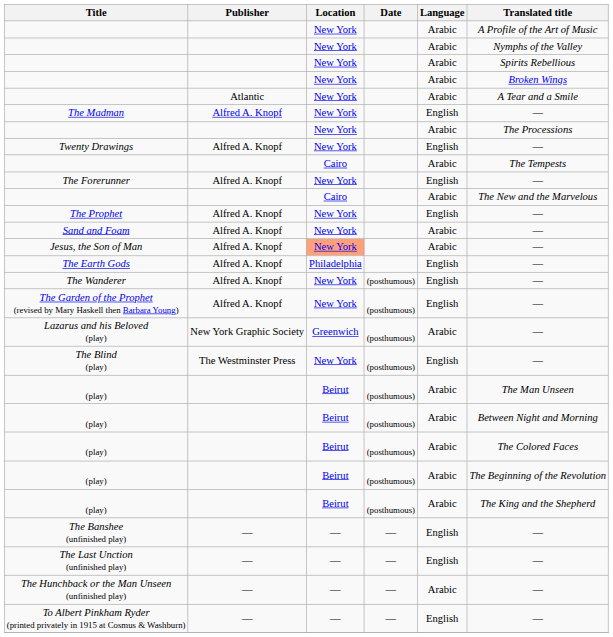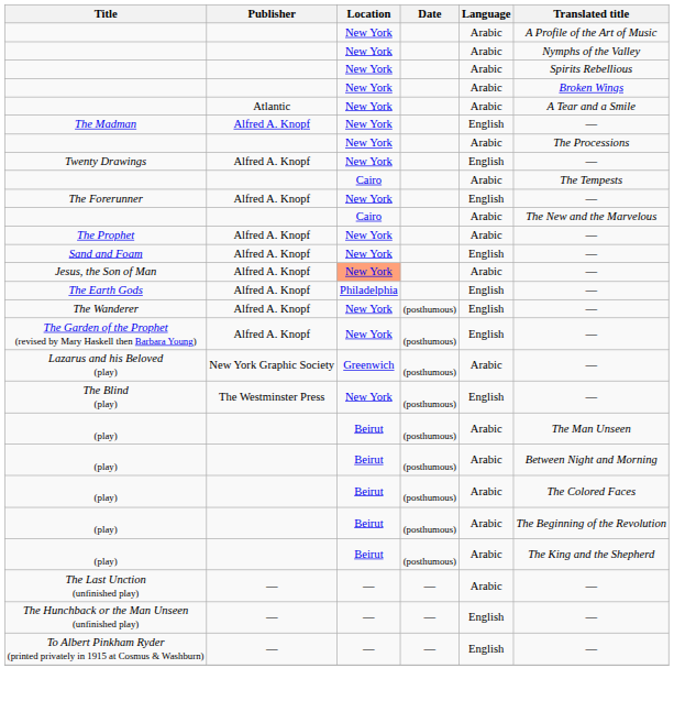 <table class="wikitable center sortable" style="text-align:center">
 <tr>
 <th>Title</th>
 <th>Publisher</th>
 <th>Location</th>
 <th>Date</th>
 <th>Language</th>
 <th>Translated title</th>
 </tr>
 <tr>
 <td></td>
 <td></td>
 <td><a href='#'>New York</a></td>
 <td></td>
 <td>Arabic</td>
 <td><em>A Profile of the Art of Music</em></td>
 </tr>
 <tr>
 <td></td>
 <td></td>
 <td><a href='#'>New York</a></td>
 <td></td>
 <td>Arabic</td>
 <td><em>Nymphs of the Valley</em></td>
 </tr>
 <tr>
 <td></td>
 <td></td>
 <td><a href='#'>New York</a></td>
 <td></td>
 <td>Arabic</td>
 <td><em>Spirits Rebellious</em></td>
 </tr>
 <tr>
 <td></td>
 <td></td>
 <td><a href='#'>New York</a></td>
 <td></td>
 <td>Arabic</td>
 <td><em><a href='#'>Broken Wings</a></em></td>
 </tr>
 <tr>
 <td></td>
 <td>Atlantic</td>
 <td><a href='#'>New York</a></td>
 <td></td>
 <td>Arabic</td>
 <td><em>A Tear and a Smile</em></td>
 </tr>
 <tr>
 <td><em><a href='#'>The Madman</a></em></td>
 <td><a href='#'>Alfred A. Knopf</a></td>
 <td><a href='#'>New York</a></td>
 <td></td>
 <td>English</td>
 <td>—</td>
 </tr>
 <tr>
 <td></td>
 <td></td>
 <td><a href='#'>New York</a></td>
 <td></td>
 <td>Arabic</td>
 <td><em>The Processions</em></td>
 </tr>
 <tr>
 <td><em>Twenty Drawings</em></td>
 <td>Alfred A. Knopf</td>
 <td><a href='#'>New York</a></td>
 <td></td>
 <td>English</td>
 <td>—</td>
 </tr>
 <tr>
 <td></td>
 <td></td>
 <td><a href='#'>Cairo</a></td>
 <td></td>
 <td>Arabic</td>
 <td><em>The Tempests</em></td>
 </tr>
 <tr>
 <td><em>The Forerunner</em></td>
 <td>Alfred A. Knopf</td>
 <td><a href='#'>New York</a></td>
 <td></td>
 <td>English</td>
 <td>—</td>
 </tr>
 <tr>
 <td></td>
 <td></td>
 <td><a href='#'>Cairo</a></td>
 <td></td>
 <td>Arabic</td>
 <td><em>The New and the Marvelous</em></td>
 </tr>
 <tr>
 <td><em><a href='#'>The Prophet</a></em></td>
 <td>Alfred A. Knopf</td>
 <td><a href='#'>New York</a></td>
 <td></td>
-<td>English</td>
+<td>Arabic</td>
 <td>—</td>
 </tr>
 <tr>
 <td><em><a href='#'>Sand and Foam</a></em></td>
 <td>Alfred A. Knopf</td>
 <td><a href='#'>New York</a></td>
 <td></td>
-<td>Arabic</td>
+<td>English</td>
 <td>—</td>
 </tr>
 <tr>
 <td><em>Jesus, the Son of Man</em></td>
 <td>Alfred A. Knopf</td>
 <td style="background: lightsalmon;"><a href='#'>New York</a></td>
 <td></td>
 <td>Arabic</td>
 <td>—</td>
 </tr>
 <tr>
 <td><em><a href='#'>The Earth Gods</a></em></td>
 <td>Alfred A. Knopf</td>
 <td><a href='#'>Philadelphia</a></td>
 <td></td>
 <td>English</td>
 <td>—</td>
 </tr>
 <tr>
 <td><em>The Wanderer</em></td>
 <td>Alfred A. Knopf</td>
 <td><a href='#'>New York</a></td>
 <td> <small>(posthumous)</small></td>
 <td>English</td>
 <td>—</td>
 </tr>
 <tr>
 <td><em><a href='#'>The Garden of the Prophet</a></em><br><small>(revised by Mary Haskell then <a href='#'>Barbara Young</a>)</small></td>
 <td>Alfred A. Knopf</td>
 <td><a href='#'>New York</a></td>
 <td><br><small>(posthumous)</small></td>
 <td>English</td>
 <td>—</td>
 </tr>
 <tr>
 <td><em>Lazarus and his Beloved</em><br><small>(play)</small></td>
 <td>New York Graphic Society</td>
 <td><a href='#'>Greenwich</a></td>
 <td><br><small>(posthumous)</small></td>
 <td>Arabic</td>
 <td>—</td>
 </tr>
 <tr>
 <td><em>The Blind</em><br><small>(play)</small></td>
 <td>The Westminster Press</td>
 <td><a href='#'>New York</a></td>
 <td><br><small>(posthumous)</small></td>
 <td>English</td>
 <td>—</td>
 </tr>
 <tr>
 <td><br><small>(play)</small></td>
 <td></td>
 <td><a href='#'>Beirut</a></td>
 <td><br><small>(posthumous)</small></td>
 <td>Arabic</td>
 <td><em>The Man Unseen</em></td>
 </tr>
 <tr>
 <td><br><small>(play)</small></td>
 <td></td>
 <td><a href='#'>Beirut</a></td>
 <td><br><small>(posthumous)</small></td>
 <td>Arabic</td>
 <td><em>Between Night and Morning</em></td>
 </tr>
 <tr>
 <td><br><small>(play)</small></td>
 <td></td>
 <td><a href='#'>Beirut</a></td>
 <td><br><small>(posthumous)</small></td>
 <td>Arabic</td>
 <td><em>The Colored Faces</em></td>
 </tr>
 <tr>
 <td><br><small>(play)</small></td>
 <td></td>
 <td><a href='#'>Beirut</a></td>
 <td><br><small>(posthumous)</small></td>
 <td>Arabic</td>
 <td><em>The Beginning of the Revolution</em></td>
 </tr>
 <tr>
 <td><br><small>(play)</small></td>
 <td></td>
 <td><a href='#'>Beirut</a></td>
 <td><br><small>(posthumous)</small></td>
 <td>Arabic</td>
 <td><em>The King and the Shepherd</em></td>
 </tr>
 <tr>
-<td><em>The Banshee</em><br><small>(unfinished play)</small></td>
-<td>—</td>
-<td>—</td>
-<td>—</td>
-<td>English</td>
-<td>—</td>
-</tr>
-<tr>
 <td><em>The Last Unction</em><br><small>(unfinished play)</small></td>
 <td>—</td>
 <td>—</td>
 <td>—</td>
-<td>English</td>
+<td>Arabic</td>
 <td>—</td>
 </tr>
 <tr>
 <td><em>The Hunchback or the Man Unseen</em><br><small>(unfinished play)</small></td>
 <td>—</td>
 <td>—</td>
 <td>—</td>
-<td>Arabic</td>
+<td>English</td>
 <td>—</td>
 </tr>
 <tr>
 <td><em>To Albert Pinkham Ryder</em><br><small>(printed privately in 1915 at Cosmus & Washburn)</small></td>
 <td>—</td>
 <td>—</td>
 <td>—</td>
 <td>English</td>
 <td>—</td>
 </tr>
 <tr class="sortbottom">
 </tr>
 </table>
